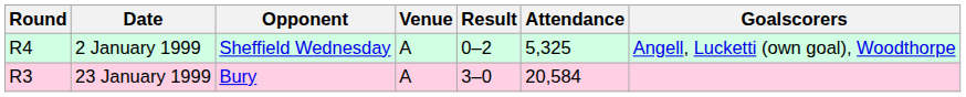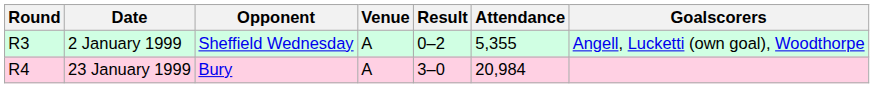 <table class="wikitable">
 <tr>
 <th>Round</th>
 <th>Date</th>
 <th>Opponent</th>
 <th>Venue</th>
 <th>Result</th>
 <th>Attendance</th>
 <th>Goalscorers</th>
 </tr>
 <tr style="background-color: #d0ffe3;">
-<td>R4</td>
+<td>R3</td>
 <td>2 January 1999</td>
 <td><a href='#'>Sheffield Wednesday</a></td>
 <td>A</td>
 <td>0–2</td>
-<td>5,325</td>
+<td>5,355</td>
 <td><a href='#'>Angell</a>, <a href='#'>Lucketti</a> (own goal), <a href='#'>Woodthorpe</a></td>
 </tr>
 <tr style="background-color: #ffd0e3;">
-<td>R3</td>
+<td>R4</td>
 <td>23 January 1999</td>
 <td><a href='#'>Bury</a></td>
 <td>A</td>
 <td>3–0</td>
-<td>20,584</td>
+<td>20,984</td>
 <td></td>
 </tr>
 </table>
